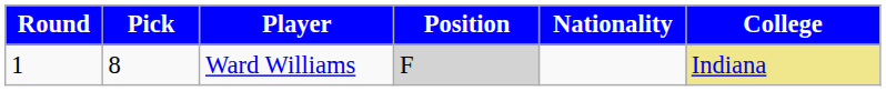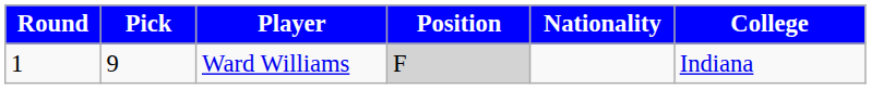 <table class="wikitable sortable sortable">
 <tr>
 <th style="background:#0000FF; color:white" width="10%">Round</th>
 <th style="background:#0000FF; color:white" width="10%">Pick</th>
 <th style="background:#0000FF; color:white" width="20%">Player</th>
 <th style="background:#0000FF; color:white" width="15%">Position</th>
 <th style="background:#0000FF; color:white" width="15%">Nationality</th>
 <th style="background:#0000FF; color:white" width="20%">College</th>
 </tr>
 <tr>
 <td>1</td>
-<td>8</td>
+<td>9</td>
 <td><a href='#'>Ward Williams</a></td>
 <td style="background: lightgrey;">F</td>
 <td></td>
-<td style="background: khaki;"><a href='#'>Indiana</a></td>
+<td><a href='#'>Indiana</a></td>
 </tr>
 </table>
